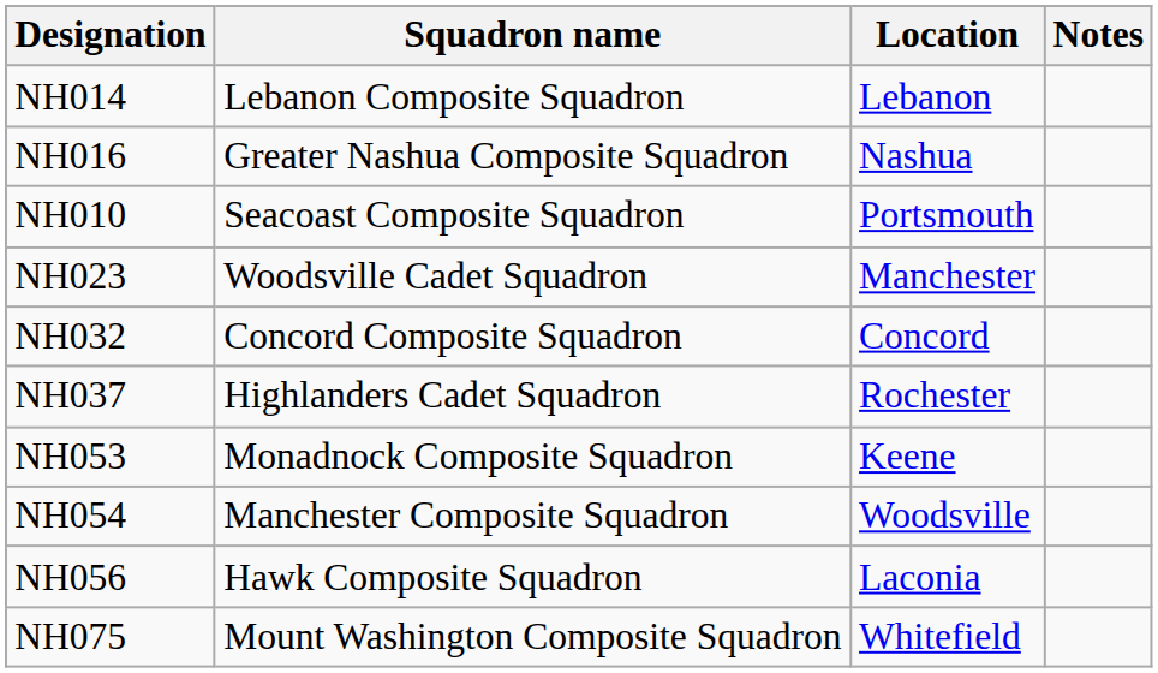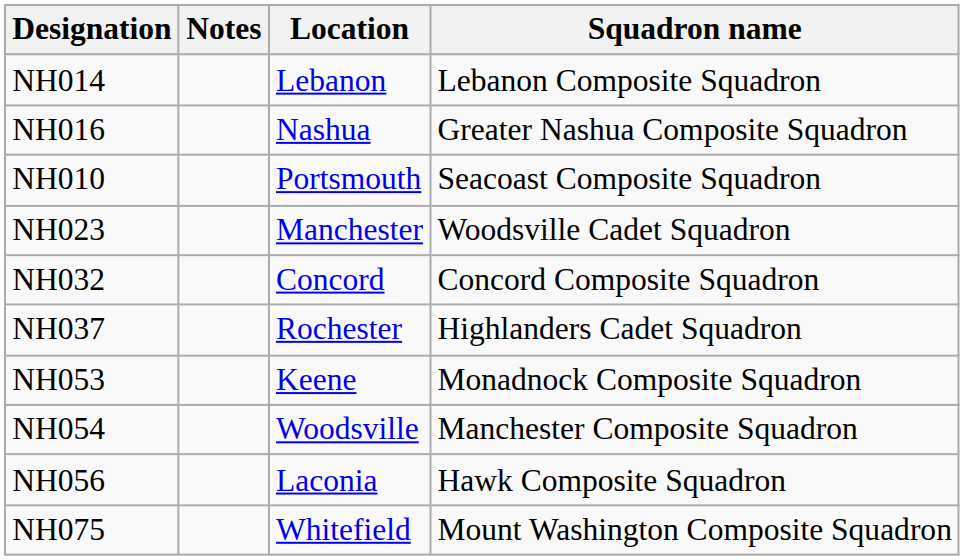 <table class="wikitable">
 <tr>
 <th>Designation </th>
+<th>Notes</th>
+<th>Location</th>
 <th>Squadron name</th>
-<th>Location</th>
-<th>Notes</th>
 </tr>
 <tr>
 <td>NH014</td>
+<td></td>
+<td><a href='#'>Lebanon</a></td>
 <td>Lebanon Composite Squadron</td>
-<td><a href='#'>Lebanon</a></td>
-<td></td>
 </tr>
 <tr>
 <td>NH016</td>
+<td></td>
+<td><a href='#'>Nashua</a></td>
 <td>Greater Nashua Composite Squadron</td>
-<td><a href='#'>Nashua</a></td>
-<td></td>
 </tr>
 <tr>
 <td>NH010</td>
+<td></td>
+<td><a href='#'>Portsmouth</a></td>
 <td>Seacoast Composite Squadron</td>
-<td><a href='#'>Portsmouth</a></td>
-<td></td>
 </tr>
 <tr>
 <td>NH023</td>
+<td></td>
+<td><a href='#'>Manchester</a></td>
 <td>Woodsville Cadet Squadron</td>
-<td><a href='#'>Manchester</a></td>
-<td></td>
 </tr>
 <tr>
 <td>NH032</td>
+<td></td>
+<td><a href='#'>Concord</a></td>
 <td>Concord Composite Squadron</td>
-<td><a href='#'>Concord</a></td>
-<td></td>
 </tr>
 <tr>
 <td>NH037</td>
+<td></td>
+<td><a href='#'>Rochester</a></td>
 <td>Highlanders Cadet Squadron</td>
-<td><a href='#'>Rochester</a></td>
-<td></td>
 </tr>
 <tr>
 <td>NH053</td>
+<td></td>
+<td><a href='#'>Keene</a></td>
 <td>Monadnock Composite Squadron</td>
-<td><a href='#'>Keene</a></td>
-<td></td>
 </tr>
 <tr>
 <td>NH054</td>
+<td></td>
+<td><a href='#'>Woodsville</a></td>
 <td>Manchester Composite Squadron</td>
-<td><a href='#'>Woodsville</a></td>
-<td></td>
 </tr>
 <tr>
 <td>NH056</td>
+<td></td>
+<td><a href='#'>Laconia</a></td>
 <td>Hawk Composite Squadron</td>
-<td><a href='#'>Laconia</a></td>
-<td></td>
 </tr>
 <tr>
 <td>NH075</td>
+<td></td>
+<td><a href='#'>Whitefield</a></td>
 <td>Mount Washington Composite Squadron</td>
-<td><a href='#'>Whitefield</a></td>
-<td></td>
 </tr>
 </table>
